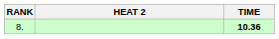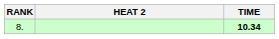 <table class="wikitable" style="border-collapse: collapse; font-size: 90%;">
 <tr>
 <th>RANK</th>
 <th style="width: 20em">HEAT 2</th>
 <th style="width: 5em">TIME</th>
 </tr>
 <tr style="background:#ccffcc;">
 <td align="center">8.</td>
 <td></td>
-<td align="center"><strong>10.36</strong></td>
+<td align="center"><strong>10.34</strong></td>
 </tr>
 </table>
